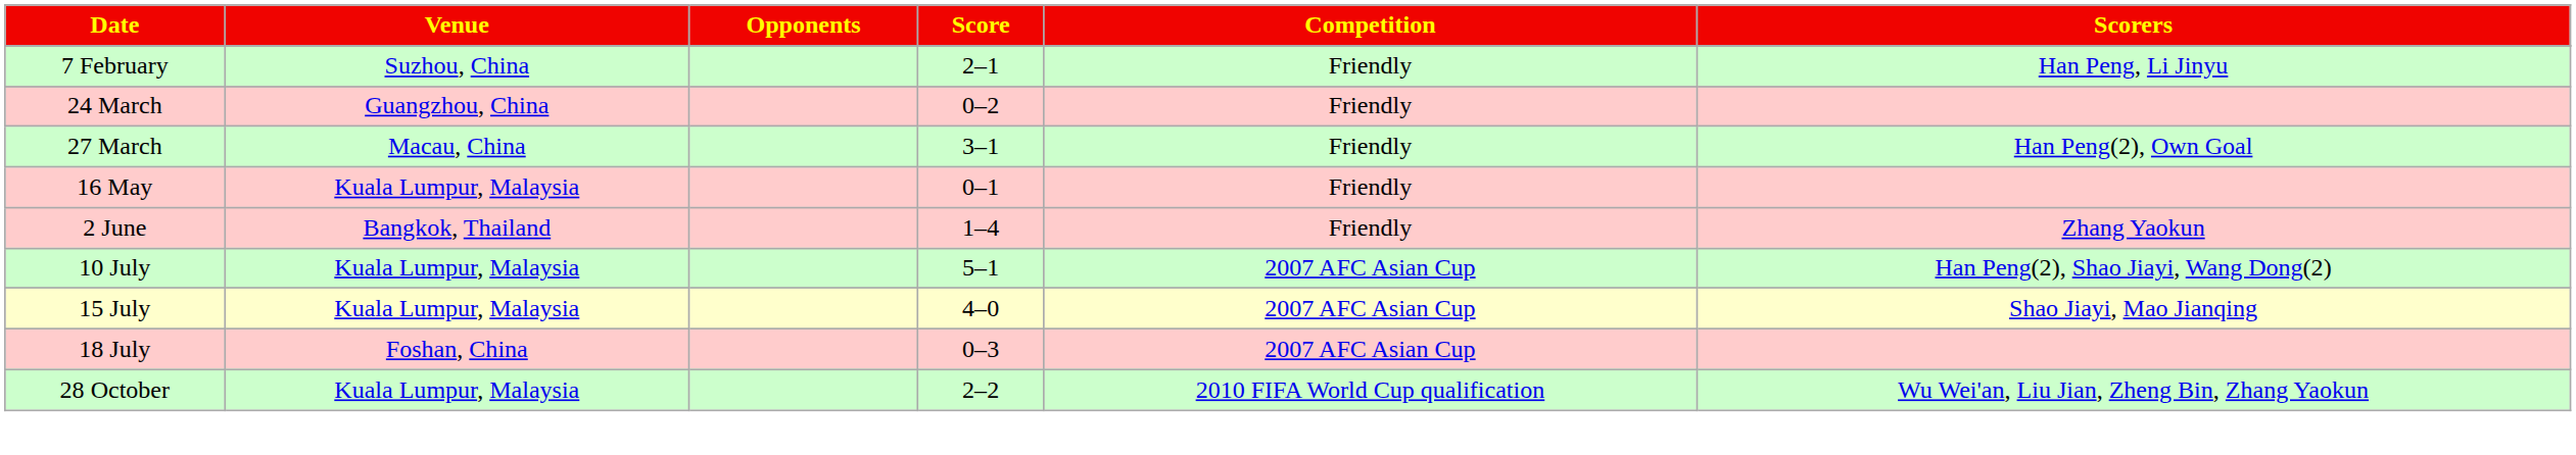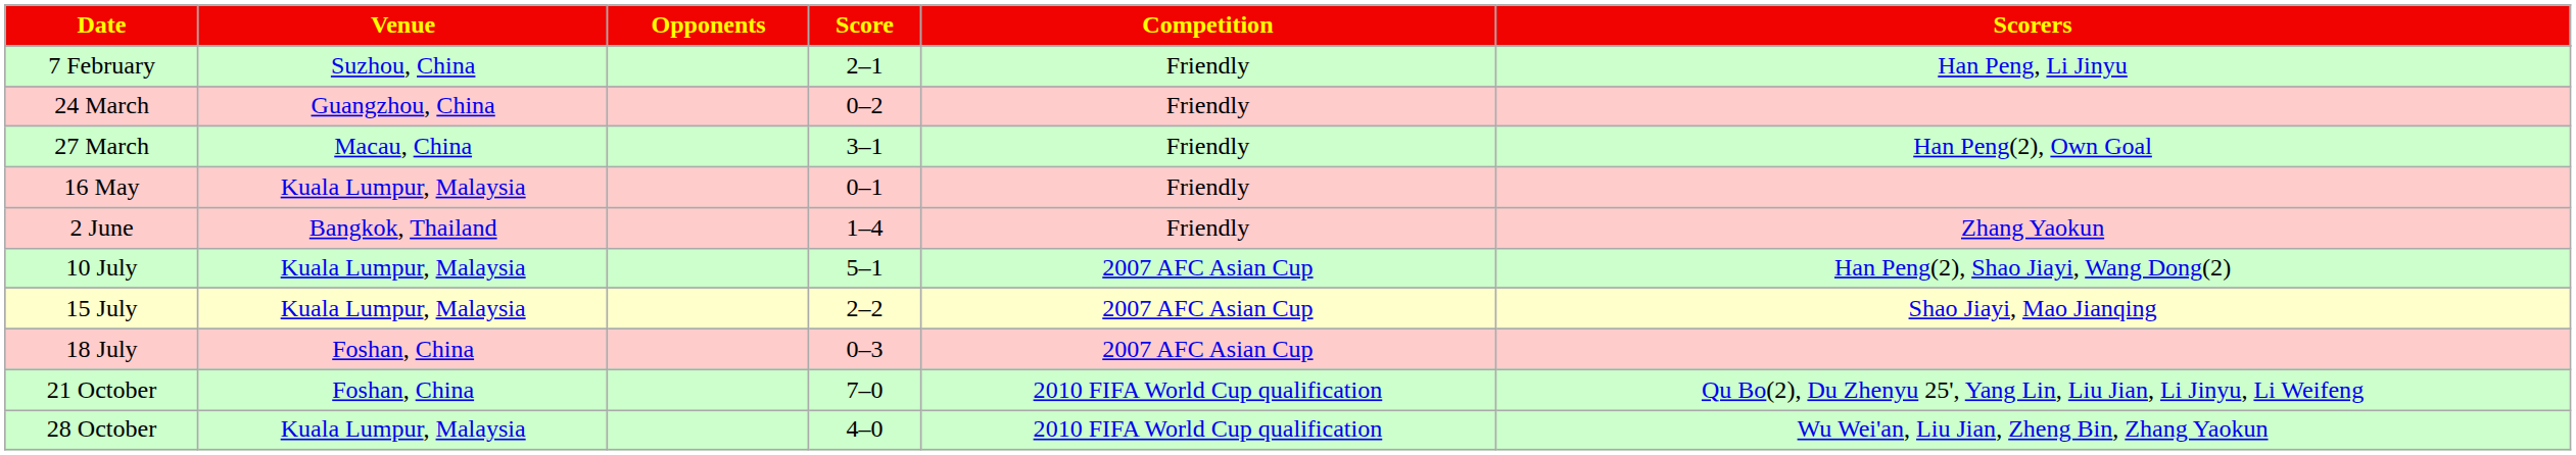 <table width=95% class="wikitable" style="text-align: center; font-size: 90%">
 <tr bgcolor=#F00300 style="color:yellow">
 <td><strong>Date</strong></td>
 <td><strong>Venue</strong></td>
 <td><strong>Opponents</strong></td>
 <td><strong>Score</strong></td>
 <td><strong>Competition</strong></td>
 <td><strong>Scorers</strong></td>
 </tr>
 <tr>
 </tr>
 <tr bgcolor=#CCFFCC>
 <td>7 February</td>
 <td><a href='#'>Suzhou</a>, <a href='#'>China</a></td>
 <td></td>
 <td>2–1</td>
 <td>Friendly</td>
 <td><a href='#'>Han Peng</a>, <a href='#'>Li Jinyu</a></td>
 </tr>
 <tr bgcolor=#FFCCCC>
 <td>24 March</td>
 <td><a href='#'>Guangzhou</a>, <a href='#'>China</a></td>
 <td></td>
 <td>0–2</td>
 <td>Friendly</td>
 <td></td>
 </tr>
 <tr bgcolor=#CCFFCC>
 <td>27 March</td>
 <td><a href='#'>Macau</a>, <a href='#'>China</a></td>
 <td></td>
 <td>3–1</td>
 <td>Friendly</td>
 <td><a href='#'>Han Peng</a>(2), <a href='#'>Own Goal</a></td>
 </tr>
 <tr bgcolor=#FFCCCC>
 <td>16 May</td>
 <td><a href='#'>Kuala Lumpur</a>, <a href='#'>Malaysia</a></td>
 <td></td>
 <td>0–1</td>
 <td>Friendly</td>
 <td></td>
 </tr>
 <tr bgcolor=#FFCCCC>
 <td>2 June</td>
 <td><a href='#'>Bangkok</a>, <a href='#'>Thailand</a></td>
 <td></td>
 <td>1–4</td>
 <td>Friendly</td>
 <td><a href='#'>Zhang Yaokun</a></td>
 </tr>
 <tr bgcolor=#CCFFCC>
 <td>10 July</td>
 <td><a href='#'>Kuala Lumpur</a>, <a href='#'>Malaysia</a></td>
 <td></td>
 <td>5–1</td>
 <td><a href='#'>2007 AFC Asian Cup</a></td>
 <td><a href='#'>Han Peng</a>(2), <a href='#'>Shao Jiayi</a>, <a href='#'>Wang Dong</a>(2)</td>
 </tr>
 <tr bgcolor=#FFFFCC>
 <td>15 July</td>
 <td><a href='#'>Kuala Lumpur</a>, <a href='#'>Malaysia</a></td>
 <td></td>
-<td>4–0</td>
+<td>2–2</td>
 <td><a href='#'>2007 AFC Asian Cup</a></td>
 <td><a href='#'>Shao Jiayi</a>, <a href='#'>Mao Jianqing</a></td>
 </tr>
 <tr bgcolor=#FFCCCC>
 <td>18 July</td>
 <td><a href='#'>Foshan</a>, <a href='#'>China</a></td>
 <td></td>
 <td>0–3</td>
 <td><a href='#'>2007 AFC Asian Cup</a></td>
 <td></td>
 </tr>
 <tr bgcolor=#CCFFCC>
+<td>21 October</td>
+<td><a href='#'>Foshan</a>, <a href='#'>China</a></td>
+<td></td>
+<td>7–0</td>
+<td><a href='#'>2010 FIFA World Cup qualification</a></td>
+<td><a href='#'>Qu Bo</a>(2), <a href='#'>Du Zhenyu</a> 25', <a href='#'>Yang Lin</a>, <a href='#'>Liu Jian</a>, <a href='#'>Li Jinyu</a>, <a href='#'>Li Weifeng</a></td>
+</tr>
+<tr bgcolor=#CCFFCC>
 <td>28 October</td>
 <td><a href='#'>Kuala Lumpur</a>, <a href='#'>Malaysia</a></td>
 <td></td>
-<td>2–2</td>
+<td>4–0</td>
 <td><a href='#'>2010 FIFA World Cup qualification</a></td>
 <td><a href='#'>Wu Wei'an</a>, <a href='#'>Liu Jian</a>, <a href='#'>Zheng Bin</a>, <a href='#'>Zhang Yaokun</a></td>
 </tr>
 </table>
